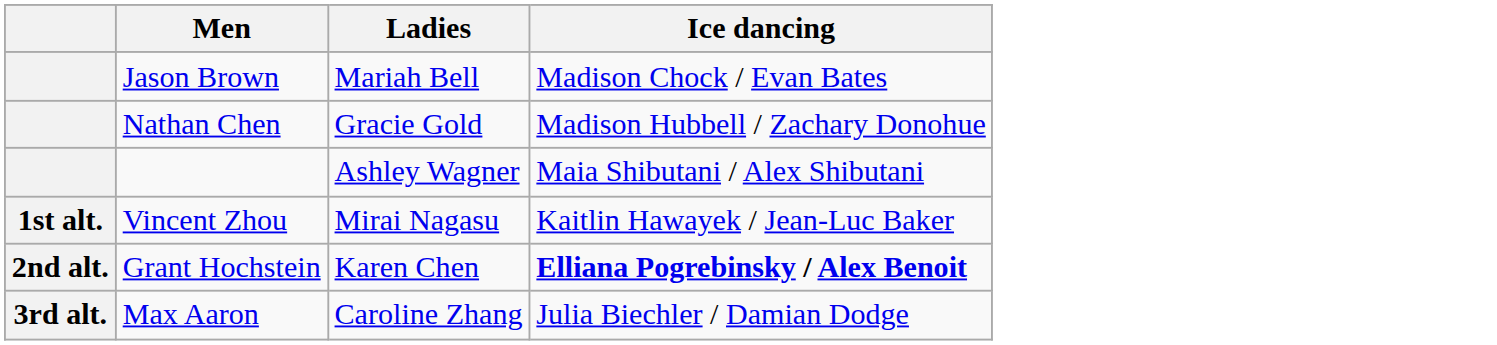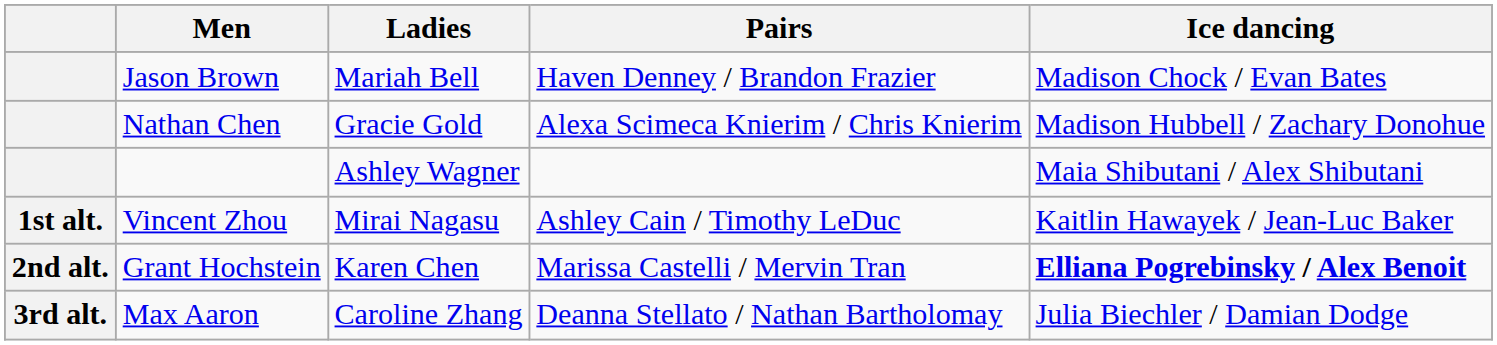 <table class="wikitable">
 <tr>
 <th></th>
 <th>Men</th>
 <th>Ladies</th>
+<th>Pairs</th>
 <th>Ice dancing</th>
 </tr>
 <tr>
 <th></th>
 <td><a href='#'>Jason Brown</a></td>
 <td><a href='#'>Mariah Bell</a></td>
+<td><a href='#'>Haven Denney</a> / <a href='#'>Brandon Frazier</a></td>
 <td><a href='#'>Madison Chock</a> / <a href='#'>Evan Bates</a></td>
 </tr>
 <tr>
 <th></th>
 <td><a href='#'>Nathan Chen</a></td>
 <td><a href='#'>Gracie Gold</a></td>
+<td><a href='#'>Alexa Scimeca Knierim</a> / <a href='#'>Chris Knierim</a></td>
 <td><a href='#'>Madison Hubbell</a> / <a href='#'>Zachary Donohue</a></td>
 </tr>
 <tr>
 <th></th>
 <td></td>
 <td><a href='#'>Ashley Wagner</a></td>
+<td></td>
 <td><a href='#'>Maia Shibutani</a> / <a href='#'>Alex Shibutani</a></td>
 </tr>
 <tr>
 <th>1st alt.</th>
 <td><a href='#'>Vincent Zhou</a></td>
 <td><a href='#'>Mirai Nagasu</a></td>
+<td><a href='#'>Ashley Cain</a> / <a href='#'>Timothy LeDuc</a></td>
 <td><a href='#'>Kaitlin Hawayek</a> / <a href='#'>Jean-Luc Baker</a></td>
 </tr>
 <tr>
 <th>2nd alt.</th>
 <td><a href='#'>Grant Hochstein</a></td>
 <td><a href='#'>Karen Chen</a></td>
+<td><a href='#'>Marissa Castelli</a> / <a href='#'>Mervin Tran</a></td>
 <td><strong><a href='#'>Elliana Pogrebinsky</a> / <a href='#'>Alex Benoit</a></strong></td>
 </tr>
 <tr>
 <th>3rd alt.</th>
 <td><a href='#'>Max Aaron</a></td>
 <td><a href='#'>Caroline Zhang</a></td>
+<td><a href='#'>Deanna Stellato</a> / <a href='#'>Nathan Bartholomay</a></td>
 <td><a href='#'>Julia Biechler</a> / <a href='#'>Damian Dodge</a></td>
 </tr>
 </table>
